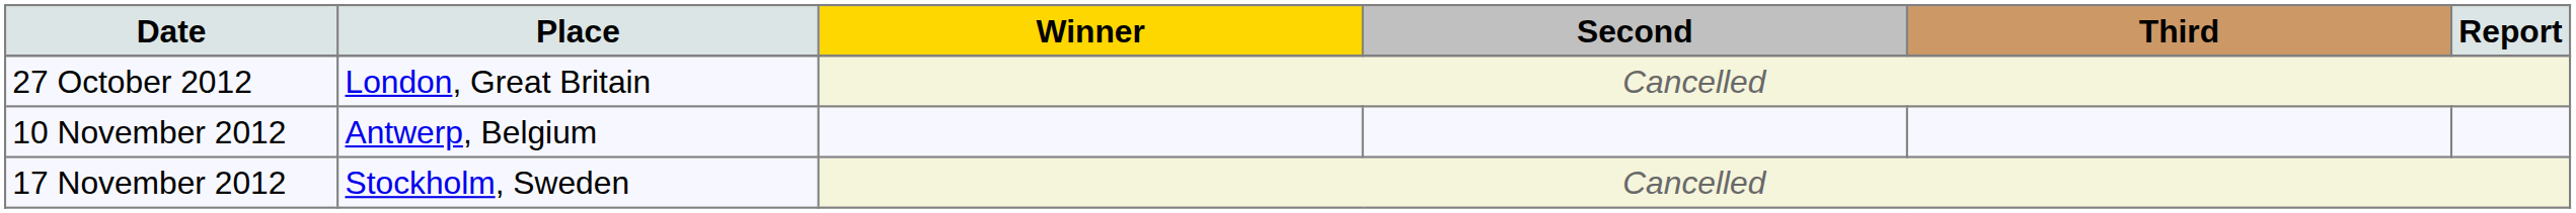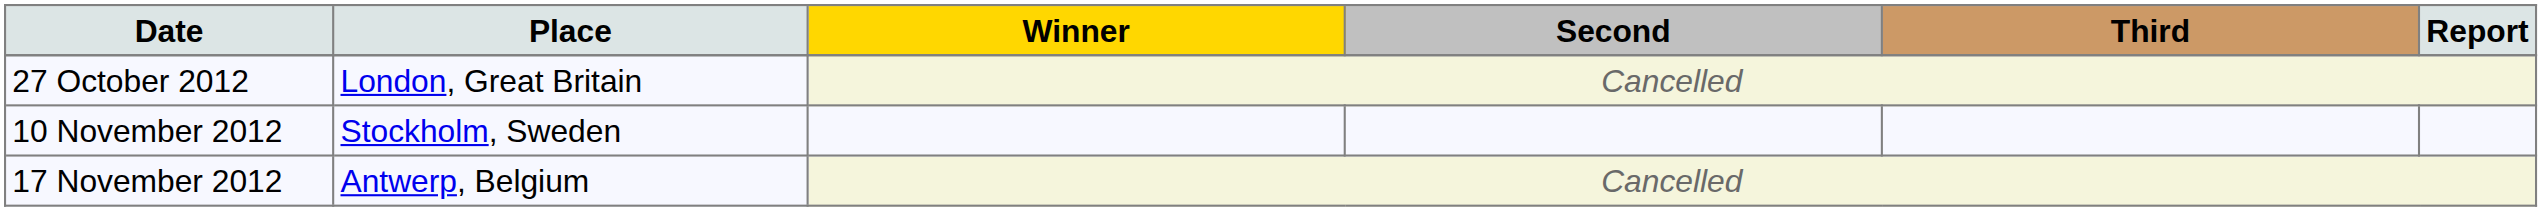 <table bgcolor="#f7f8ff" cellpadding="3" cellspacing="0" border="1" style="font-size: 95%; border: gray solid 1px; border-collapse: collapse;">
 <tr bgcolor="#CCCCCC">
 <td align="center" bgcolor="#DCE5E5" width="150"><strong>Date</strong></td>
 <td align="center" bgcolor="#DCE5E5" width="220"><strong>Place</strong></td>
 <td align="center" bgcolor="gold" width="250"><strong>Winner</strong></td>
 <td align="center" bgcolor="silver" width="250"><strong>Second</strong></td>
 <td align="center" bgcolor="CC9966" width="250"><strong>Third</strong></td>
 <td align="center" bgcolor="#DCE5E5"><strong>Report</strong></td>
 </tr>
 <tr align="left">
 </tr>
 <tr>
 <td>27 October 2012</td>
 <td> <a href='#'>London</a>, Great Britain</td>
 <td colspan=4 align=center bgcolor="F5F5DC" style=color:#696969><em>Cancelled</em></td>
 </tr>
 <tr>
 <td>10 November 2012</td>
-<td> <a href='#'>Antwerp</a>, Belgium</td>
+<td> <a href='#'>Stockholm</a>, Sweden</td>
 <td></td>
 <td></td>
 <td></td>
 <td></td>
 </tr>
 <tr>
 <td>17 November 2012</td>
-<td> <a href='#'>Stockholm</a>, Sweden</td>
+<td> <a href='#'>Antwerp</a>, Belgium</td>
 <td colspan=4 align=center bgcolor="F5F5DC" style=color:#696969><em>Cancelled</em></td>
 </tr>
 </table>
